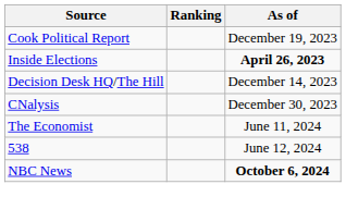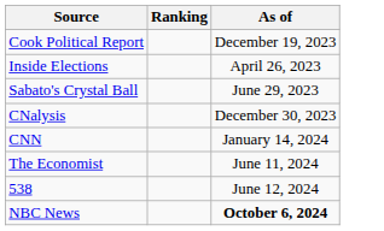 <table class="wikitable" style="text-align:center">
 <tr>
 <th>Source</th>
 <th>Ranking</th>
 <th>As of</th>
 </tr>
 <tr>
 <td align=left><a href='#'>Cook Political Report</a></td>
 <td></td>
 <td>December 19, 2023</td>
 </tr>
 <tr>
 <td align=left><a href='#'>Inside Elections</a></td>
 <td></td>
-<td><strong>April 26, 2023</strong></td>
+<td>April 26, 2023</td>
 </tr>
 <tr>
-<td align=left><a href='#'>Decision Desk HQ</a>/<a href='#'>The Hill</a></td>
+<td align=left><a href='#'>Sabato's Crystal Ball</a></td>
 <td></td>
-<td>December 14, 2023</td>
+<td>June 29, 2023</td>
 </tr>
 <tr>
 <td align=left><a href='#'>CNalysis</a></td>
 <td></td>
 <td>December 30, 2023</td>
+</tr>
+<tr>
+<td align=left><a href='#'>CNN</a></td>
+<td></td>
+<td>January 14, 2024</td>
 </tr>
 <tr>
 <td align=left><a href='#'>The Economist</a></td>
 <td></td>
 <td>June 11, 2024</td>
 </tr>
 <tr>
 <td align="left"><a href='#'>538</a></td>
 <td></td>
 <td>June 12, 2024</td>
 </tr>
 <tr>
 <td align="left"><a href='#'>NBC News</a></td>
 <td></td>
 <td><strong>October 6, 2024</strong></td>
 </tr>
 </table>
